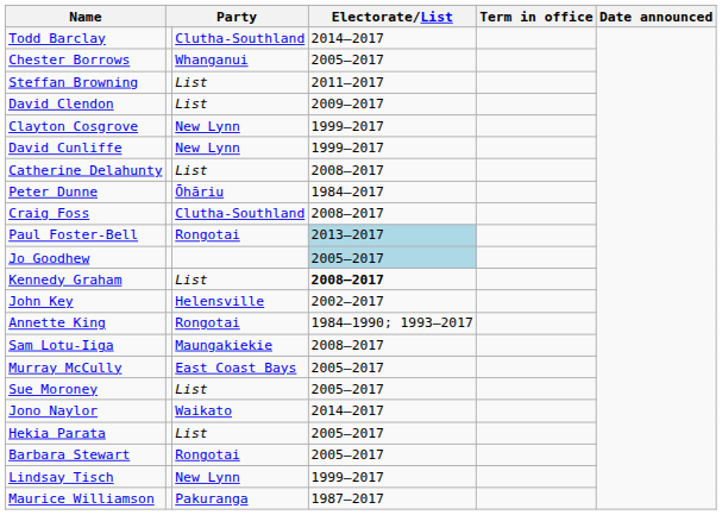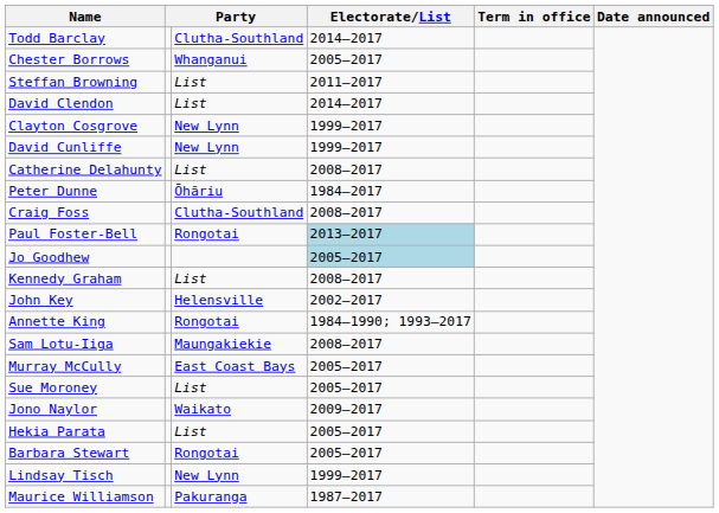 <table class="wikitable sortable">
 <tr>
 <th scope="col">Name</th>
 <th scope="col" colspan=2>Party</th>
 <th scope="col">Electorate/<a href='#'>List</a></th>
 <th scope="col">Term in office</th>
 <th scope="col">Date announced</th>
 </tr>
 <tr>
 <td><a href='#'>Todd Barclay</a></td>
 <td></td>
 <td><a href='#'>Clutha-Southland</a></td>
 <td>2014–2017</td>
 <td></td>
 </tr>
 <tr>
 <td><a href='#'>Chester Borrows</a></td>
 <td></td>
 <td><a href='#'>Whanganui</a></td>
 <td>2005–2017</td>
 <td></td>
 </tr>
 <tr>
 <td><a href='#'>Steffan Browning</a></td>
 <td></td>
 <td><em>List</em></td>
 <td>2011–2017</td>
 <td></td>
 </tr>
 <tr>
 <td><a href='#'>David Clendon</a></td>
 <td></td>
 <td><em>List</em></td>
-<td>2009–2017</td>
+<td>2014–2017</td>
 <td></td>
 </tr>
 <tr>
 <td><a href='#'>Clayton Cosgrove</a></td>
 <td></td>
 <td><a href='#'>New Lynn</a></td>
 <td>1999–2017</td>
 <td></td>
 </tr>
 <tr>
 <td><a href='#'>David Cunliffe</a></td>
 <td></td>
 <td><a href='#'>New Lynn</a></td>
 <td>1999–2017</td>
 <td></td>
 </tr>
 <tr>
 <td><a href='#'>Catherine Delahunty</a></td>
 <td></td>
 <td><em>List</em></td>
 <td>2008–2017</td>
 <td></td>
 </tr>
 <tr>
 <td><a href='#'>Peter Dunne</a></td>
 <td></td>
 <td><a href='#'>Ōhāriu</a></td>
 <td>1984–2017</td>
 <td></td>
 </tr>
 <tr>
 <td><a href='#'>Craig Foss</a></td>
 <td></td>
 <td><a href='#'>Clutha-Southland</a></td>
 <td>2008–2017</td>
 <td></td>
 </tr>
 <tr>
 <td><a href='#'>Paul Foster-Bell</a></td>
 <td></td>
 <td><a href='#'>Rongotai</a></td>
 <td style="background: lightblue;">2013–2017</td>
 <td></td>
 </tr>
 <tr>
 <td><a href='#'>Jo Goodhew</a></td>
 <td></td>
 <td></td>
 <td style="background: lightblue;">2005–2017</td>
 <td></td>
 </tr>
 <tr>
 <td><a href='#'>Kennedy Graham</a></td>
 <td></td>
 <td><em>List</em></td>
-<td><strong>2008–2017</strong></td>
+<td>2008–2017</td>
 <td></td>
 </tr>
 <tr>
 <td><a href='#'>John Key</a></td>
 <td></td>
 <td><a href='#'>Helensville</a></td>
 <td>2002–2017</td>
 <td></td>
 </tr>
 <tr>
 <td><a href='#'>Annette King</a></td>
 <td></td>
 <td><a href='#'>Rongotai</a></td>
 <td>1984–1990; 1993–2017</td>
 <td></td>
 </tr>
 <tr>
 <td><a href='#'>Sam Lotu-Iiga</a></td>
 <td></td>
 <td><a href='#'>Maungakiekie</a></td>
 <td>2008–2017</td>
 <td></td>
 </tr>
 <tr>
 <td><a href='#'>Murray McCully</a></td>
 <td></td>
 <td><a href='#'>East Coast Bays</a></td>
 <td>2005–2017</td>
 <td></td>
 </tr>
 <tr>
 <td><a href='#'>Sue Moroney</a></td>
 <td></td>
 <td><em>List</em></td>
 <td>2005–2017</td>
 <td></td>
 </tr>
 <tr>
 <td><a href='#'>Jono Naylor</a></td>
 <td></td>
 <td><a href='#'>Waikato</a></td>
-<td>2014–2017</td>
+<td>2009–2017</td>
 <td></td>
 </tr>
 <tr>
 <td><a href='#'>Hekia Parata</a></td>
 <td></td>
 <td><em>List</em></td>
 <td>2005–2017</td>
 <td></td>
 </tr>
 <tr>
 <td><a href='#'>Barbara Stewart</a></td>
 <td></td>
 <td><a href='#'>Rongotai</a></td>
 <td>2005–2017</td>
 <td></td>
 </tr>
 <tr>
 <td><a href='#'>Lindsay Tisch</a></td>
 <td></td>
 <td><a href='#'>New Lynn</a></td>
 <td>1999–2017</td>
 <td></td>
 </tr>
 <tr>
 <td><a href='#'>Maurice Williamson</a></td>
 <td></td>
 <td><a href='#'>Pakuranga</a></td>
 <td>1987–2017</td>
 <td></td>
 </tr>
 </table>
